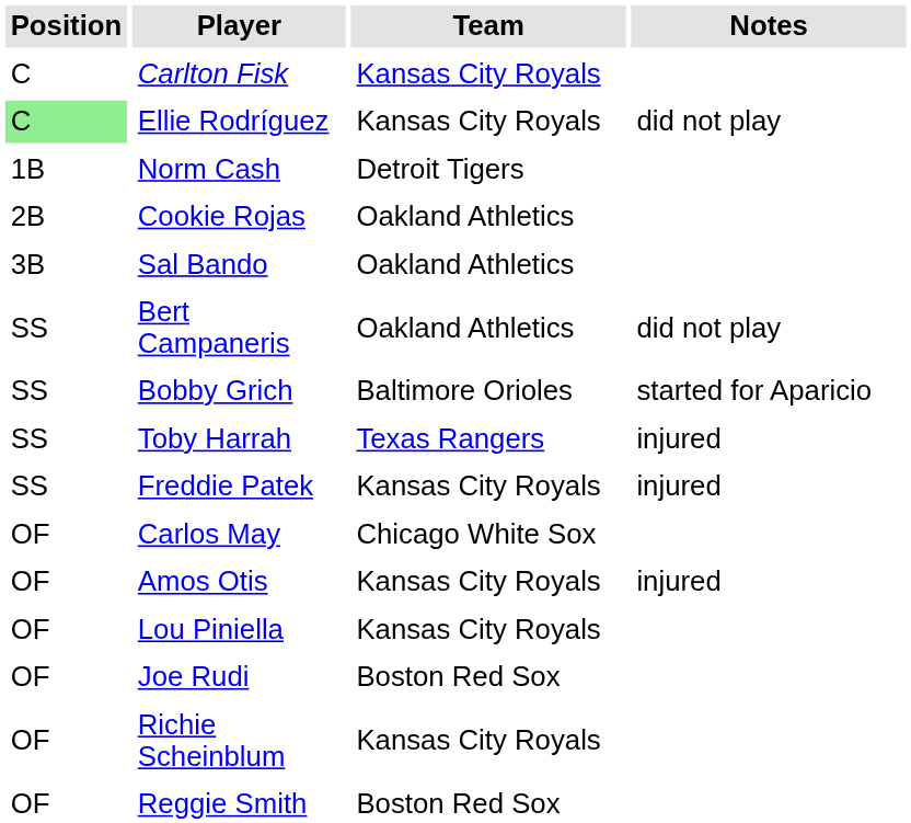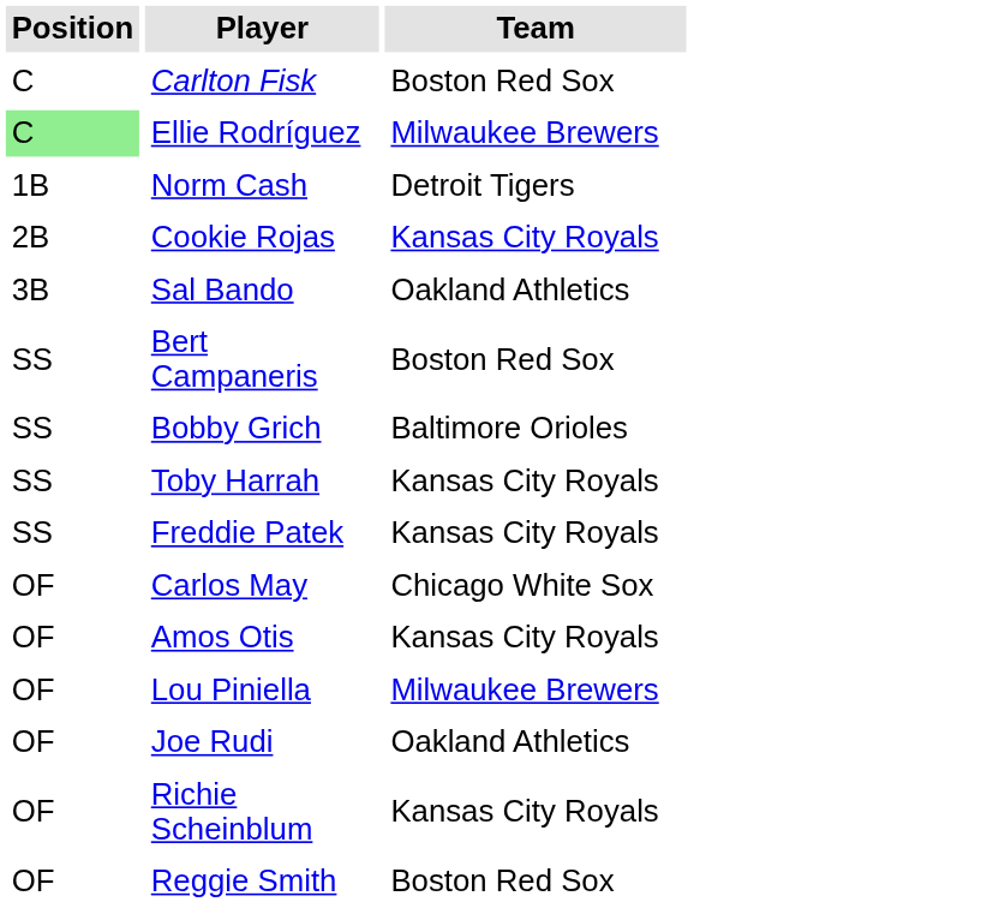 <table border="0" cellspacing="3" cellpadding="3">
 <tr style="background: #e3e3e3;">
 <th width="50">Position</th>
 <th width="115">Player</th>
 <th width="150">Team</th>
-<th width="150">Notes</th>
 </tr>
 <tr>
 <td>C</td>
 <td><em><a href='#'>Carlton Fisk</a></em></td>
-<td><a href='#'>Kansas City Royals</a></td>
-<td></td>
+<td>Boston Red Sox</td>
 </tr>
 <tr>
 <td style="background: lightgreen;">C</td>
 <td><a href='#'>Ellie Rodríguez</a></td>
-<td>Kansas City Royals</td>
-<td>did not play</td>
+<td><a href='#'>Milwaukee Brewers</a></td>
 </tr>
 <tr>
 <td>1B</td>
 <td><a href='#'>Norm Cash</a></td>
 <td>Detroit Tigers</td>
-<td></td>
 </tr>
 <tr>
 <td>2B</td>
 <td><a href='#'>Cookie Rojas</a></td>
-<td>Oakland Athletics</td>
-<td></td>
+<td><a href='#'>Kansas City Royals</a></td>
 </tr>
 <tr>
 <td>3B</td>
 <td><a href='#'>Sal Bando</a></td>
 <td>Oakland Athletics</td>
-<td></td>
 </tr>
 <tr>
 <td>SS</td>
 <td><a href='#'>Bert Campaneris</a></td>
-<td>Oakland Athletics</td>
-<td>did not play</td>
+<td>Boston Red Sox</td>
 </tr>
 <tr>
 <td>SS</td>
 <td><a href='#'>Bobby Grich</a></td>
 <td>Baltimore Orioles</td>
-<td>started for Aparicio</td>
 </tr>
 <tr>
 <td>SS</td>
 <td><a href='#'>Toby Harrah</a></td>
-<td><a href='#'>Texas Rangers</a></td>
-<td>injured</td>
+<td>Kansas City Royals</td>
 </tr>
 <tr>
 <td>SS</td>
 <td><a href='#'>Freddie Patek</a></td>
 <td>Kansas City Royals</td>
-<td>injured</td>
 </tr>
 <tr>
 <td>OF</td>
 <td><a href='#'>Carlos May</a></td>
 <td>Chicago White Sox</td>
-<td></td>
 </tr>
 <tr>
 <td>OF</td>
 <td><a href='#'>Amos Otis</a></td>
 <td>Kansas City Royals</td>
-<td>injured</td>
 </tr>
 <tr>
 <td>OF</td>
 <td><a href='#'>Lou Piniella</a></td>
-<td>Kansas City Royals</td>
-<td></td>
+<td><a href='#'>Milwaukee Brewers</a></td>
 </tr>
 <tr>
 <td>OF</td>
 <td><a href='#'>Joe Rudi</a></td>
-<td>Boston Red Sox</td>
-<td></td>
+<td>Oakland Athletics</td>
 </tr>
 <tr>
 <td>OF</td>
 <td><a href='#'>Richie Scheinblum</a></td>
 <td>Kansas City Royals</td>
-<td></td>
 </tr>
 <tr>
 <td>OF</td>
 <td><a href='#'>Reggie Smith</a></td>
 <td>Boston Red Sox</td>
-<td></td>
 </tr>
 </table>
